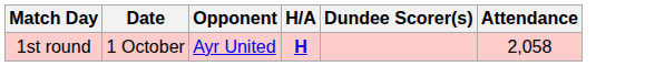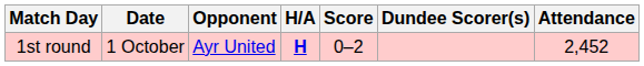 <table class="wikitable" style="text-align:center">
 <tr>
 <th>Match Day</th>
 <th>Date</th>
 <th>Opponent</th>
 <th>H/A</th>
+<th>Score</th>
 <th>Dundee Scorer(s)</th>
 <th>Attendance</th>
 </tr>
 <tr bgcolor="#FFCCCC">
 <td>1st round</td>
 <td align="left">1 October</td>
 <td align="left"><a href='#'>Ayr United</a></td>
 <td><strong><a href='#'>H</a></strong></td>
+<td>0–2</td>
 <td align="left"></td>
-<td>2,058</td>
+<td>2,452</td>
 </tr>
 </table>
